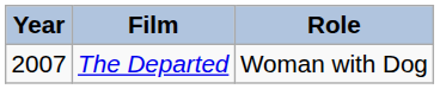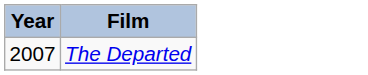 <table class="wikitable" style="font-size:95%;">
 <tr>
 <th style="background:#B0C4DE;">Year</th>
 <th style="background:#B0C4DE;">Film</th>
-<th style="background:#B0C4DE;">Role</th>
 </tr>
 <tr>
 <td>2007</td>
 <td><em><a href='#'>The Departed</a></em></td>
-<td>Woman with Dog</td>
 </tr>
 </table>
